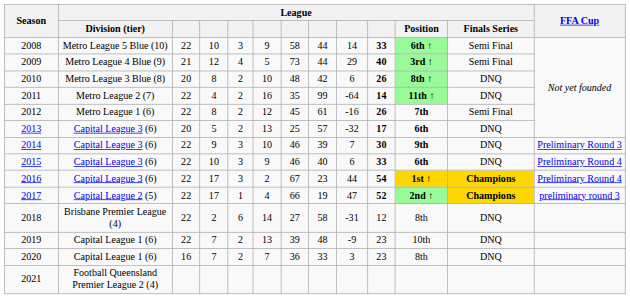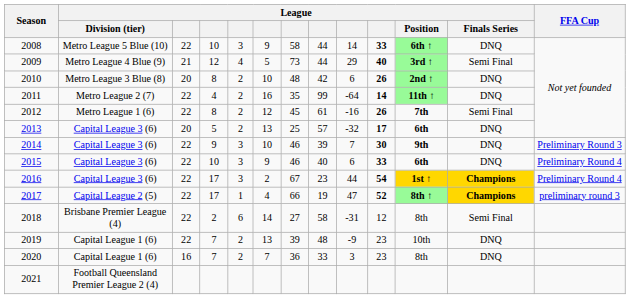 <table class="wikitable" style="text-align:center; font-size:85%;width:95%; text-align:center">
 <tr>
 <th rowspan="2" width="3%">Season</th>
 <th colspan="11" rowspan="1" width="28%">League</th>
 <th rowspan="2" width="6%"><a href='#'>FFA Cup</a></th>
 </tr>
 <tr>
 <th width="9%">Division (tier)</th>
 <th width="2%"></th>
 <th width="2%"></th>
 <th width="2%"></th>
 <th width="2%"></th>
 <th width="2%"></th>
 <th width="2%"></th>
 <th width="2%"></th>
 <th width="2%"></th>
 <th width="2%">Position</th>
 <th width="5%">Finals Series</th>
 </tr>
 <tr>
 <td>2008</td>
 <td>Metro League 5 Blue (10)</td>
 <td>22</td>
 <td>10</td>
 <td>3</td>
 <td>9</td>
 <td>58</td>
 <td>44</td>
 <td>14</td>
 <td><strong>33</strong></td>
 <td bgcolor="palegreen"><strong>6th ↑</strong></td>
-<td>Semi Final</td>
+<td>DNQ</td>
 <td rowspan="6"><em>Not yet founded</em></td>
 </tr>
 <tr>
 <td>2009</td>
 <td>Metro League 4 Blue (9)</td>
 <td>21</td>
 <td>12</td>
 <td>4</td>
 <td>5</td>
 <td>73</td>
 <td>44</td>
 <td>29</td>
 <td><strong>40</strong></td>
 <td bgcolor="palegreen"><strong>3rd ↑</strong></td>
 <td>Semi Final</td>
 </tr>
 <tr>
 <td>2010</td>
 <td>Metro League 3 Blue (8)</td>
 <td>20</td>
 <td>8</td>
 <td>2</td>
 <td>10</td>
 <td>48</td>
 <td>42</td>
 <td>6</td>
 <td><strong>26</strong></td>
-<td bgcolor="palegreen"><strong>8th ↑</strong></td>
+<td bgcolor="palegreen"><strong>2nd ↑</strong></td>
 <td>DNQ</td>
 </tr>
 <tr>
 <td>2011</td>
 <td>Metro League 2 (7)</td>
 <td>22</td>
 <td>4</td>
 <td>2</td>
 <td>16</td>
 <td>35</td>
 <td>99</td>
 <td>-64</td>
 <td><strong>14</strong></td>
 <td bgcolor="palegreen"><strong>11th ↑</strong></td>
 <td>DNQ</td>
 </tr>
 <tr>
 <td>2012</td>
 <td>Metro League 1 (6)</td>
 <td>22</td>
 <td>8</td>
 <td>2</td>
 <td>12</td>
 <td>45</td>
 <td>61</td>
 <td>-16</td>
 <td><strong>26</strong></td>
 <td><strong>7th</strong></td>
 <td>Semi Final</td>
 </tr>
 <tr>
 <td><a href='#'>2013</a></td>
 <td><a href='#'>Capital League 3</a>  (6)</td>
 <td>20</td>
 <td>5</td>
 <td>2</td>
 <td>13</td>
 <td>25</td>
 <td>57</td>
 <td>-32</td>
 <td><strong>17</strong></td>
 <td><strong>6th</strong></td>
 <td>DNQ</td>
 </tr>
 <tr>
 <td><a href='#'>2014</a></td>
 <td><a href='#'>Capital League 3</a>  (6)</td>
 <td>22</td>
 <td>9</td>
 <td>3</td>
 <td>10</td>
 <td>46</td>
 <td>39</td>
 <td>7</td>
 <td><strong>30</strong></td>
 <td><strong>9th</strong></td>
 <td>DNQ</td>
 <td><a href='#'>Preliminary Round 3</a></td>
 </tr>
 <tr>
 <td><a href='#'>2015</a></td>
 <td><a href='#'>Capital League 3</a>  (6)</td>
 <td>22</td>
 <td>10</td>
 <td>3</td>
 <td>9</td>
 <td>46</td>
 <td>40</td>
 <td>6</td>
 <td><strong>33</strong></td>
 <td><strong>6th</strong></td>
 <td>DNQ</td>
 <td><a href='#'>Preliminary Round 4</a></td>
 </tr>
 <tr>
 <td><a href='#'>2016</a></td>
 <td><a href='#'>Capital League 3</a>  (6)</td>
 <td>22</td>
 <td>17</td>
 <td>3</td>
 <td>2</td>
 <td>67</td>
 <td>23</td>
 <td>44</td>
 <td><strong>54</strong></td>
 <td bgcolor="gold"><strong>1st ↑</strong></td>
 <td bgcolor="gold"><strong>Champions</strong></td>
 <td><a href='#'>Preliminary Round 4</a></td>
 </tr>
 <tr>
 <td><a href='#'>2017</a></td>
 <td><a href='#'>Capital League 2</a>  (5)</td>
 <td>22</td>
 <td>17</td>
 <td>1</td>
 <td>4</td>
 <td>66</td>
 <td>19</td>
 <td>47</td>
 <td><strong>52</strong></td>
-<td bgcolor="palegreen"><strong>2nd ↑</strong></td>
+<td bgcolor="palegreen"><strong>8th ↑</strong></td>
 <td bgcolor="gold"><strong>Champions</strong></td>
 <td><a href='#'>preliminary round 3</a></td>
 </tr>
 <tr>
 <td>2018</td>
 <td>Brisbane Premier League (4)</td>
 <td>22</td>
 <td>2</td>
 <td>6</td>
 <td>14</td>
 <td>27</td>
 <td>58</td>
 <td>-31</td>
 <td>12</td>
 <td>8th</td>
-<td>DNQ</td>
+<td>Semi Final</td>
 <td></td>
 </tr>
 <tr>
 <td>2019</td>
 <td>Capital League 1 (6)</td>
 <td>22</td>
 <td>7</td>
 <td>2</td>
 <td>13</td>
 <td>39</td>
 <td>48</td>
 <td>-9</td>
 <td>23</td>
 <td>10th</td>
 <td>DNQ</td>
 <td></td>
 </tr>
 <tr>
 <td>2020</td>
 <td>Capital League 1 (6)</td>
 <td>16</td>
 <td>7</td>
 <td>2</td>
 <td>7</td>
 <td>36</td>
 <td>33</td>
 <td>3</td>
 <td>23</td>
 <td>8th</td>
 <td>DNQ</td>
 <td></td>
 </tr>
 <tr>
 <td>2021</td>
 <td>Football Queensland Premier League 2 (4)</td>
 <td></td>
 <td></td>
 <td></td>
 <td></td>
 <td></td>
 <td></td>
 <td></td>
 <td></td>
 <td></td>
 <td></td>
 <td></td>
 </tr>
 </table>
